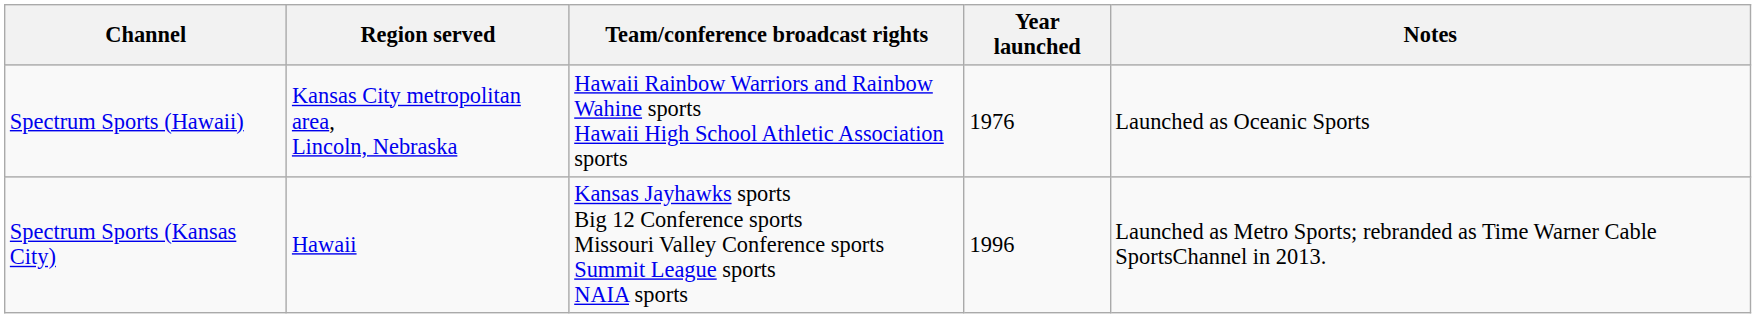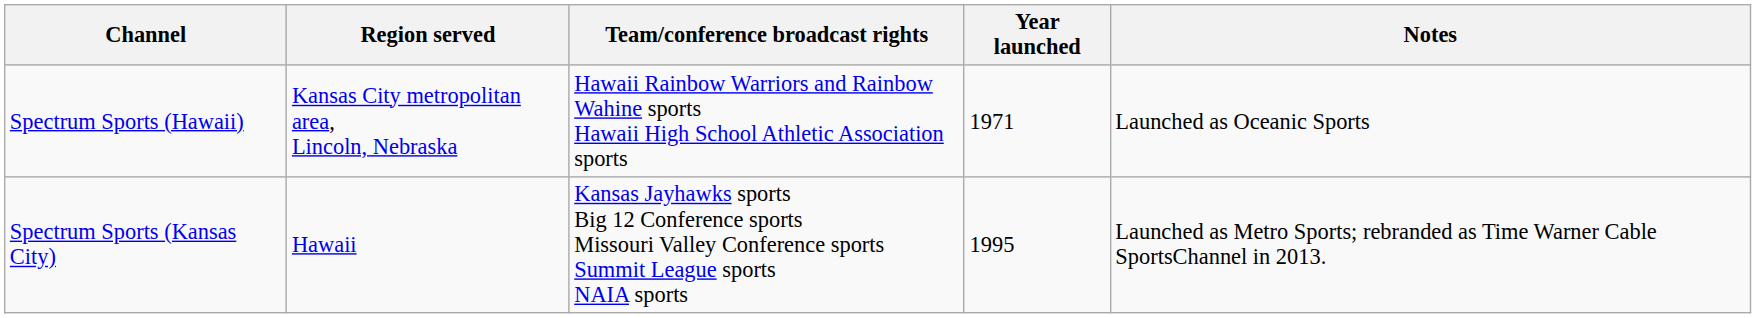 <table class="wikitable">
 <tr>
 <th scope="col">Channel</th>
 <th scope="col">Region served</th>
 <th scope="col" style="width: 275px;">Team/conference broadcast rights</th>
 <th scope="col">Year launched</th>
 <th scope="col" style="width: 450px;">Notes</th>
 </tr>
 <tr>
 <td><a href='#'>Spectrum Sports (Hawaii)</a></td>
 <td><a href='#'>Kansas City metropolitan area</a>,<br><a href='#'>Lincoln, Nebraska</a></td>
 <td><a href='#'>Hawaii Rainbow Warriors and Rainbow Wahine</a> sports<br><a href='#'>Hawaii High School Athletic Association</a> sports</td>
-<td>1976</td>
+<td>1971</td>
 <td>Launched as Oceanic Sports</td>
 </tr>
 <tr>
 <td><a href='#'>Spectrum Sports (Kansas City)</a></td>
 <td><a href='#'>Hawaii</a></td>
 <td><a href='#'>Kansas Jayhawks</a> sports<br>Big 12 Conference sports<br>Missouri Valley Conference sports<br><a href='#'>Summit League</a> sports  <br><a href='#'>NAIA</a> sports</td>
-<td>1996</td>
+<td>1995</td>
 <td>Launched as Metro Sports; rebranded as Time Warner Cable SportsChannel in 2013.</td>
 </tr>
 </table>
